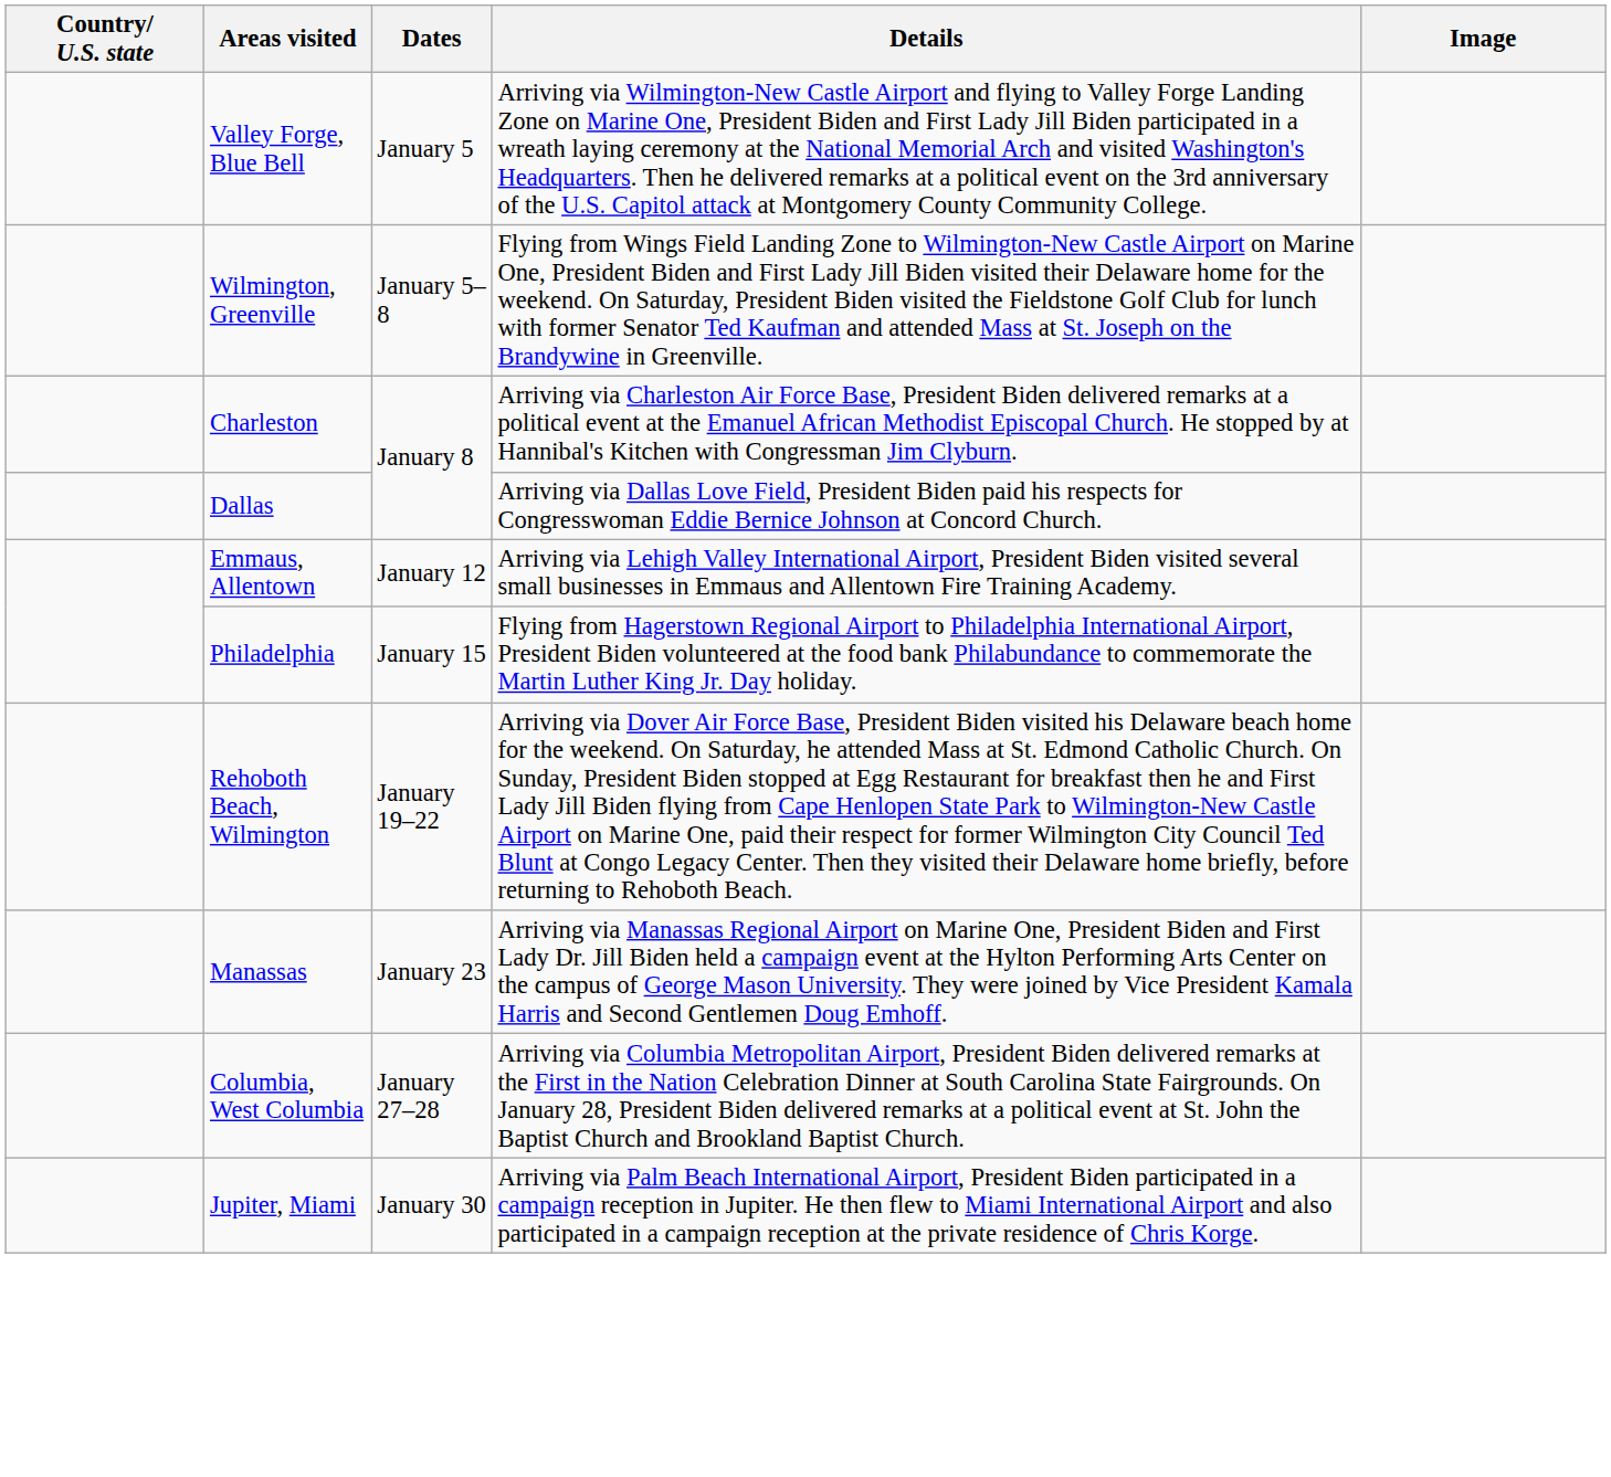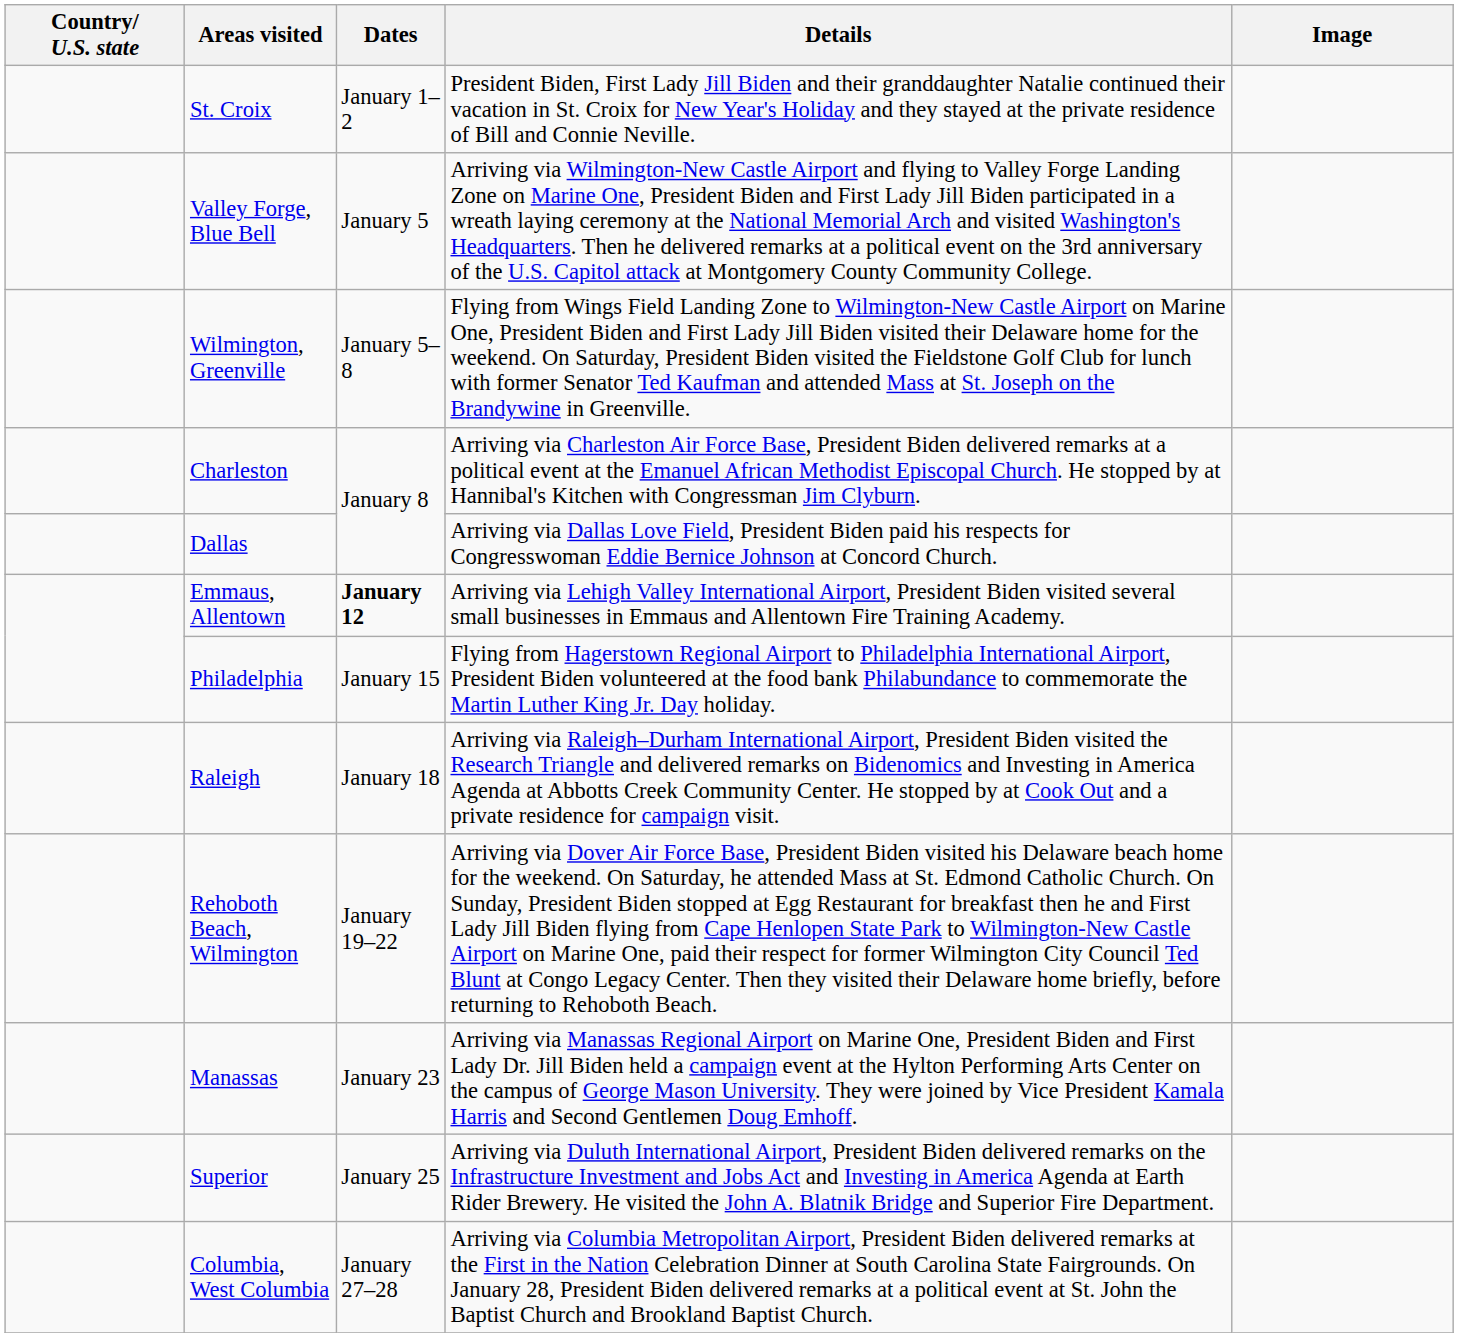 <table class="wikitable" style="margin: 1em auto 1em auto">
 <tr>
 <th width=120>Country/<br><em>U.S. state</em></th>
 <th width=100>Areas visited</th>
 <th width=70>Dates</th>
 <th width=550>Details</th>
 <th width=150>Image</th>
+</tr>
+<tr>
+<td></td>
+<td><a href='#'>St. Croix</a></td>
+<td>January 1–2</td>
+<td>President Biden, First Lady <a href='#'>Jill Biden</a> and their granddaughter Natalie continued their vacation in St. Croix for <a href='#'>New Year's Holiday</a> and they stayed at the private residence of Bill and Connie Neville.</td>
+<td></td>
 </tr>
 <tr>
 <td></td>
 <td><a href='#'>Valley Forge</a>, <a href='#'>Blue Bell</a></td>
 <td>January 5</td>
 <td>Arriving via <a href='#'>Wilmington-New Castle Airport</a> and flying to Valley Forge Landing Zone on <a href='#'>Marine One</a>, President Biden and First Lady Jill Biden participated in a wreath laying ceremony at the <a href='#'>National Memorial Arch</a> and visited <a href='#'>Washington's Headquarters</a>. Then he delivered remarks at a political event on the 3rd anniversary of the <a href='#'>U.S. Capitol attack</a> at Montgomery County Community College.</td>
 <td></td>
 </tr>
 <tr>
 <td></td>
 <td><a href='#'>Wilmington</a>, <a href='#'>Greenville</a></td>
 <td>January 5–8</td>
 <td>Flying from Wings Field Landing Zone to <a href='#'>Wilmington-New Castle Airport</a> on Marine One, President Biden and First Lady Jill Biden visited their Delaware home for the weekend. On Saturday, President Biden visited the Fieldstone Golf Club for lunch with former Senator <a href='#'>Ted Kaufman</a> and attended <a href='#'>Mass</a> at <a href='#'>St. Joseph on the Brandywine</a> in Greenville.</td>
 <td></td>
 </tr>
 <tr>
 <td></td>
 <td><a href='#'>Charleston</a></td>
 <td rowspan="2">January 8</td>
 <td>Arriving via <a href='#'>Charleston Air Force Base</a>, President Biden delivered remarks at a political event at the <a href='#'>Emanuel African Methodist Episcopal Church</a>. He stopped by at Hannibal's Kitchen with Congressman <a href='#'>Jim Clyburn</a>.</td>
 <td></td>
 </tr>
 <tr>
 <td></td>
 <td><a href='#'>Dallas</a></td>
 <td>Arriving via <a href='#'>Dallas Love Field</a>, President Biden paid his respects for Congresswoman <a href='#'>Eddie Bernice Johnson</a> at Concord Church.</td>
 <td></td>
 </tr>
 <tr>
 <td rowspan="2"></td>
 <td><a href='#'>Emmaus</a>, <a href='#'>Allentown</a></td>
-<td>January 12</td>
+<td><strong>January 12</strong></td>
 <td>Arriving via <a href='#'>Lehigh Valley International Airport</a>, President Biden visited several small businesses in Emmaus and Allentown Fire Training Academy.</td>
 <td></td>
 </tr>
 <tr>
 <td><a href='#'>Philadelphia</a></td>
 <td>January 15</td>
 <td>Flying from <a href='#'>Hagerstown Regional Airport</a> to <a href='#'>Philadelphia International Airport</a>, President Biden volunteered at the food bank <a href='#'>Philabundance</a> to commemorate the <a href='#'>Martin Luther King Jr. Day</a> holiday.</td>
+<td></td>
+</tr>
+<tr>
+<td></td>
+<td><a href='#'>Raleigh</a></td>
+<td>January 18</td>
+<td>Arriving via <a href='#'>Raleigh–Durham International Airport</a>, President Biden visited the <a href='#'>Research Triangle</a> and delivered remarks on <a href='#'>Bidenomics</a> and Investing in America Agenda at Abbotts Creek Community Center. He stopped by at <a href='#'>Cook Out</a> and a private residence for <a href='#'>campaign</a> visit.</td>
 <td></td>
 </tr>
 <tr>
 <td></td>
 <td><a href='#'>Rehoboth Beach</a>, <a href='#'>Wilmington</a></td>
 <td>January 19–22</td>
 <td>Arriving via <a href='#'>Dover Air Force Base</a>, President Biden visited his Delaware beach home for the weekend. On Saturday, he attended Mass at St. Edmond Catholic Church. On Sunday, President Biden stopped at Egg Restaurant for breakfast then he and First Lady Jill Biden flying from <a href='#'>Cape Henlopen State Park</a> to <a href='#'>Wilmington-New Castle Airport</a> on Marine One, paid their respect for former Wilmington City Council <a href='#'>Ted Blunt</a> at Congo Legacy Center. Then they visited their Delaware home briefly, before returning to Rehoboth Beach.</td>
 <td></td>
 </tr>
 <tr>
 <td></td>
 <td><a href='#'>Manassas</a></td>
 <td>January 23</td>
 <td>Arriving via <a href='#'>Manassas Regional Airport</a> on Marine One, President Biden and First Lady Dr. Jill Biden held a <a href='#'>campaign</a> event at the Hylton Performing Arts Center on the campus of <a href='#'>George Mason University</a>. They were joined by Vice President <a href='#'>Kamala Harris</a> and Second Gentlemen <a href='#'>Doug Emhoff</a>.</td>
 <td></td>
 </tr>
 <tr>
 <td></td>
+<td><a href='#'>Superior</a></td>
+<td>January 25</td>
+<td>Arriving via <a href='#'>Duluth International Airport</a>, President Biden delivered remarks on the <a href='#'>Infrastructure Investment and Jobs Act</a> and <a href='#'>Investing in America</a> Agenda at Earth Rider Brewery. He visited the <a href='#'>John A. Blatnik Bridge</a> and Superior Fire Department.</td>
+<td></td>
+</tr>
+<tr>
+<td></td>
 <td><a href='#'>Columbia</a>, <a href='#'>West Columbia</a></td>
 <td>January 27–28</td>
 <td>Arriving via <a href='#'>Columbia Metropolitan Airport</a>, President Biden delivered remarks at the <a href='#'>First in the Nation</a> Celebration Dinner at South Carolina State Fairgrounds. On January 28, President Biden delivered remarks at a political event at St. John the Baptist Church and Brookland Baptist Church.</td>
 <td></td>
 </tr>
-<tr>
-<td></td>
-<td><a href='#'>Jupiter</a>, <a href='#'>Miami</a></td>
-<td>January 30</td>
-<td>Arriving via <a href='#'>Palm Beach International Airport</a>, President Biden participated in a <a href='#'>campaign</a> reception in Jupiter. He then flew to <a href='#'>Miami International Airport</a> and also participated in a campaign reception at the private residence of <a href='#'>Chris Korge</a>.</td>
-<td></td>
-</tr>
 </table>
